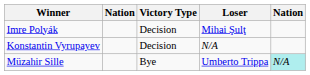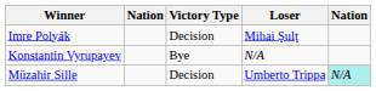 <table class="wikitable sortable" style="text-align:left;">
 <tr>
 <th>Winner</th>
 <th>Nation</th>
 <th>Victory Type</th>
 <th>Loser</th>
 <th>Nation</th>
 </tr>
 <tr>
 <td><a href='#'>Imre Polyák</a></td>
 <td></td>
 <td>Decision</td>
 <td><a href='#'>Mihai Şulţ</a></td>
 <td></td>
 </tr>
 <tr>
 <td><a href='#'>Konstantin Vyrupayev</a></td>
 <td></td>
-<td>Decision</td>
+<td>Bye</td>
 <td><em>N/A</em></td>
 <td></td>
 </tr>
 <tr>
 <td><a href='#'>Müzahir Sille</a></td>
 <td></td>
-<td>Bye</td>
+<td>Decision</td>
 <td><a href='#'>Umberto Trippa</a></td>
 <td style="background: paleturquoise;"><em>N/A</em></td>
 </tr>
 </table>
